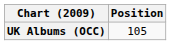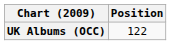 <table class="wikitable plainrowheaders">
 <tr>
 <th>Chart (2009)</th>
 <th>Position</th>
 </tr>
 <tr>
 <th scope="row">UK Albums (OCC)</th>
-<td align="center">105</td>
+<td align="center">122</td>
 </tr>
 </table>
